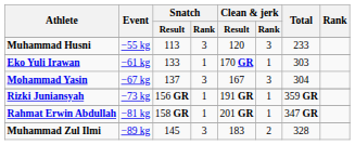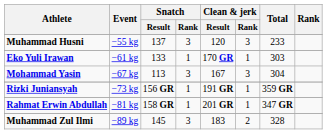 <table class="wikitable" style="font-size:85%">
 <tr>
 <th rowspan="2">Athlete</th>
 <th rowspan="2">Event</th>
 <th colspan="2">Snatch</th>
 <th colspan="2">Clean & jerk</th>
 <th rowspan="2">Total</th>
 <th rowspan="2">Rank</th>
 </tr>
 <tr style="font-size:90%">
 <th>Result</th>
 <th>Rank</th>
 <th>Result</th>
 <th>Rank</th>
 </tr>
 <tr>
 </tr>
 <tr align=center>
 <td align=left><strong>Muhammad Husni</strong></td>
 <td align=left><a href='#'>−55 kg</a></td>
-<td>113</td>
+<td>137</td>
 <td>3</td>
 <td>120</td>
 <td>3</td>
 <td>233</td>
 <td></td>
 </tr>
 <tr>
 </tr>
 <tr align=center>
 <td align=left><strong><a href='#'>Eko Yuli Irawan</a></strong></td>
 <td align=left><a href='#'>−61 kg</a></td>
 <td>133</td>
 <td>1</td>
 <td>170 <strong><a href='#'>GR</a></strong></td>
 <td>1</td>
 <td>303</td>
 <td></td>
 </tr>
 <tr align=center>
 <td align=left><strong><a href='#'>Mohammad Yasin</a></strong></td>
 <td align=left><a href='#'>−67 kg</a></td>
-<td>137</td>
+<td>113</td>
 <td>3</td>
 <td>167</td>
 <td>3</td>
 <td>304</td>
 <td></td>
 </tr>
 <tr>
 </tr>
 <tr align=center>
 <td align=left><strong><a href='#'>Rizki Juniansyah</a></strong></td>
 <td align=left><a href='#'>−73 kg</a></td>
 <td>156 <strong>GR</strong></td>
 <td>1</td>
 <td>191 <strong>GR</strong></td>
 <td>1</td>
 <td>359 <strong>GR</strong></td>
 <td></td>
 </tr>
 <tr>
 </tr>
 <tr align=center>
 <td align=left><strong><a href='#'>Rahmat Erwin Abdullah</a></strong></td>
 <td align=left><a href='#'>−81 kg</a></td>
 <td>158 <strong>GR</strong></td>
 <td>1</td>
 <td>201 <strong>GR</strong></td>
 <td>1</td>
 <td>347 <strong>GR</strong></td>
 <td></td>
 </tr>
 <tr>
 </tr>
 <tr align=center>
 <td align=left><strong>Muhammad Zul Ilmi</strong></td>
 <td align=left><a href='#'>−89 kg</a></td>
 <td>145</td>
 <td>3</td>
 <td>183</td>
 <td>2</td>
 <td>328</td>
 <td></td>
 </tr>
 </table>
